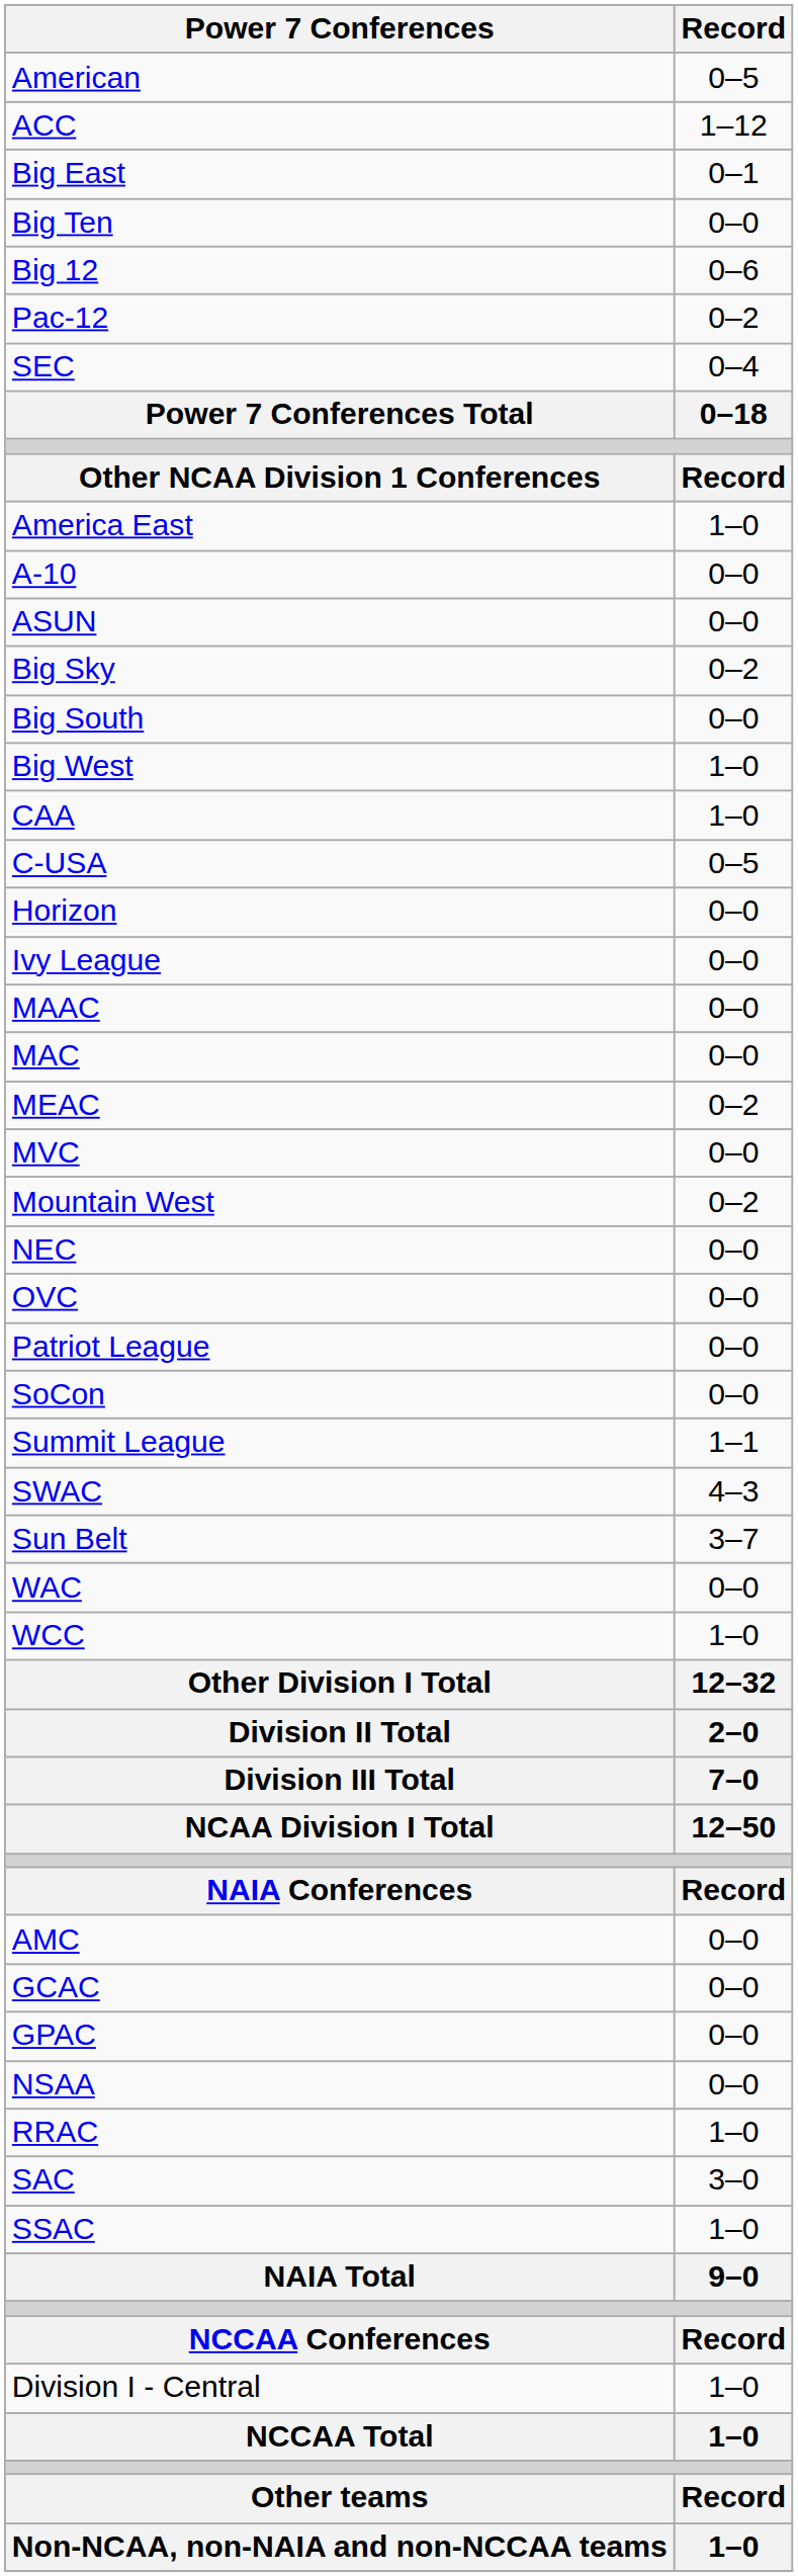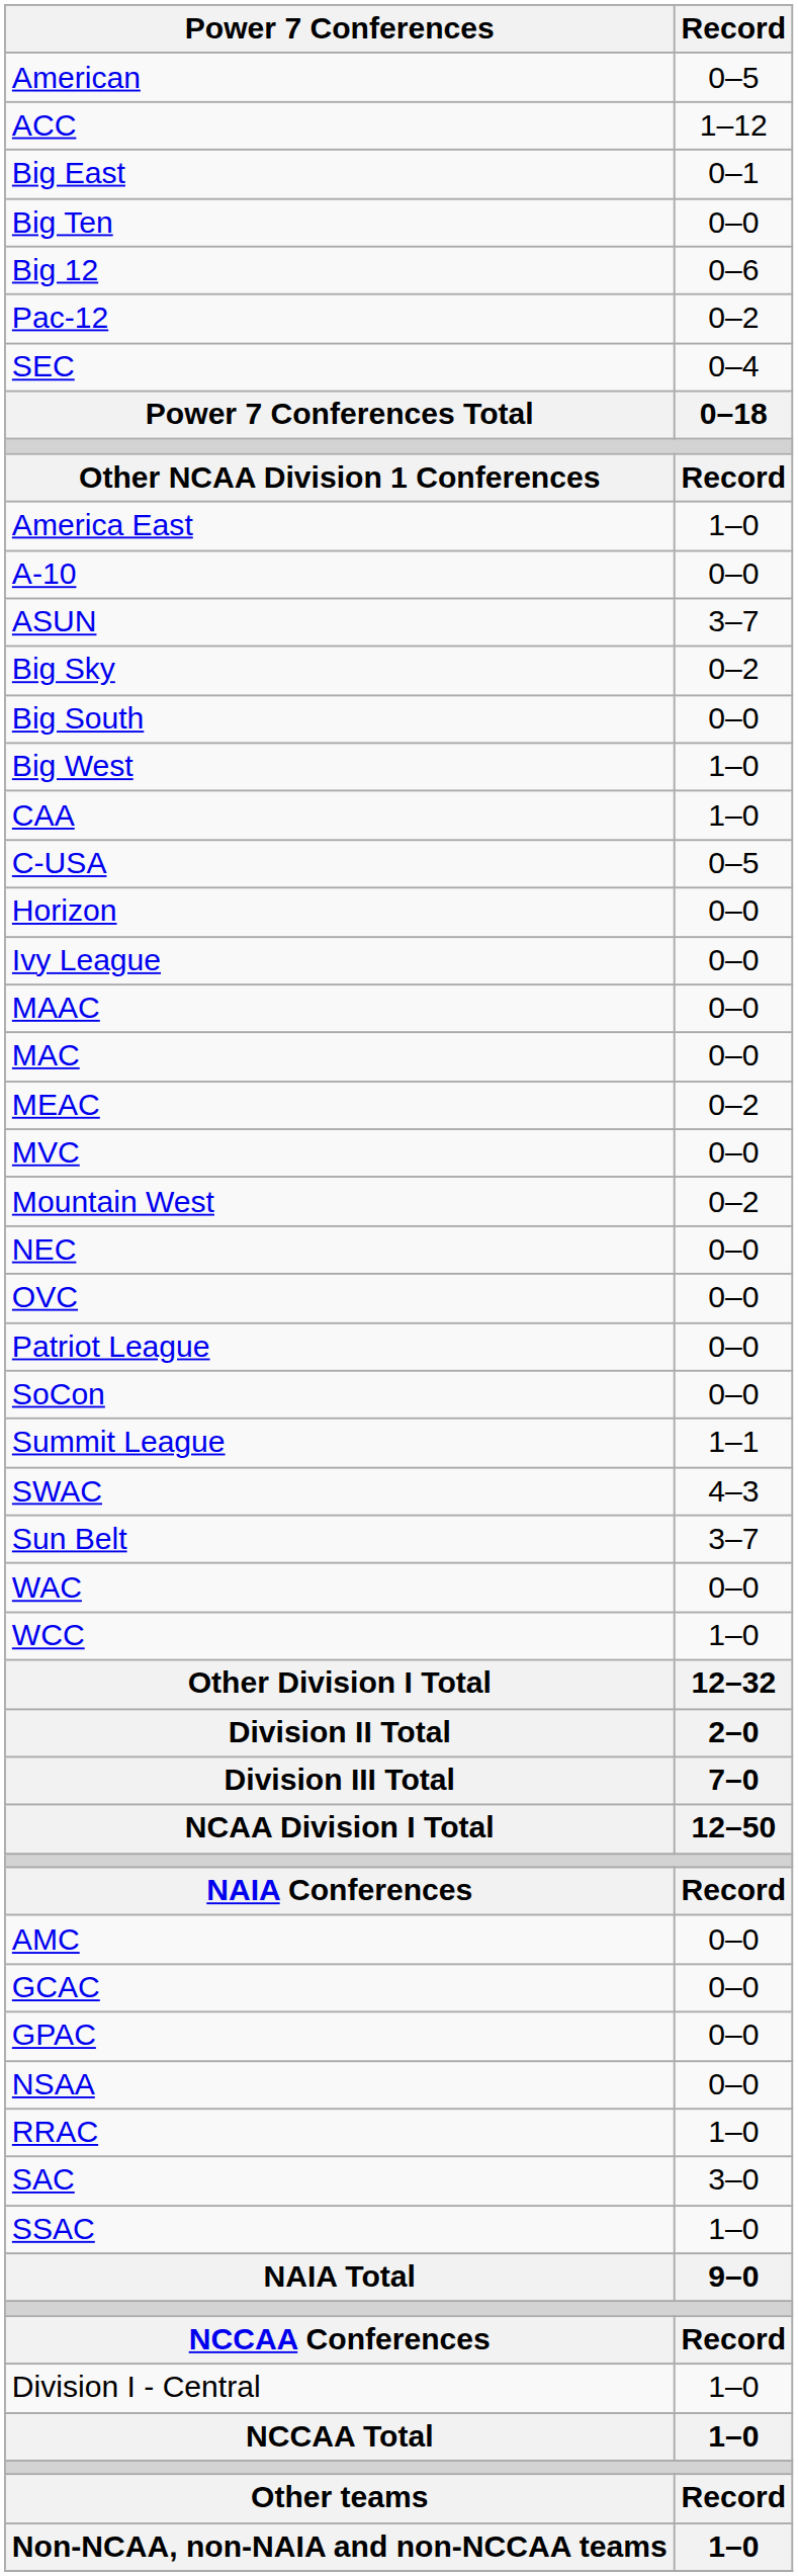 <table class="wikitable">
 <tr>
 <th>Power 7 Conferences</th>
 <th>Record</th>
 </tr>
 <tr>
 <td><a href='#'>American</a></td>
 <td align=center>0–5</td>
 </tr>
 <tr>
 <td><a href='#'>ACC</a></td>
 <td align=center>1–12</td>
 </tr>
 <tr>
 <td><a href='#'>Big East</a></td>
 <td align=center>0–1</td>
 </tr>
 <tr>
 <td><a href='#'>Big Ten</a></td>
 <td align=center>0–0</td>
 </tr>
 <tr>
 <td><a href='#'>Big 12</a></td>
 <td align=center>0–6</td>
 </tr>
 <tr>
 <td><a href='#'>Pac-12</a></td>
 <td align=center>0–2</td>
 </tr>
 <tr>
 <td><a href='#'>SEC</a></td>
 <td align=center>0–4</td>
 </tr>
 <tr>
 <th>Power 7 Conferences Total</th>
 <th>0–18</th>
 </tr>
 <tr>
 <th colspan="2" style="background:lightgrey;"></th>
 </tr>
 <tr>
 <th>Other NCAA Division 1 Conferences</th>
 <th>Record</th>
 </tr>
 <tr>
 <td><a href='#'>America East</a></td>
 <td align=center>1–0</td>
 </tr>
 <tr>
 <td><a href='#'>A-10</a></td>
 <td align=center>0–0</td>
 </tr>
 <tr>
 <td><a href='#'>ASUN</a></td>
-<td align=center>0–0</td>
+<td align=center>3–7</td>
 </tr>
 <tr>
 <td><a href='#'>Big Sky</a></td>
 <td align=center>0–2</td>
 </tr>
 <tr>
 <td><a href='#'>Big South</a></td>
 <td align=center>0–0</td>
 </tr>
 <tr>
 <td><a href='#'>Big West</a></td>
 <td align=center>1–0</td>
 </tr>
 <tr>
 <td><a href='#'>CAA</a></td>
 <td align=center>1–0</td>
 </tr>
 <tr>
 <td><a href='#'>C-USA</a></td>
 <td align=center>0–5</td>
 </tr>
 <tr>
 <td><a href='#'>Horizon</a></td>
 <td align=center>0–0</td>
 </tr>
 <tr>
 <td><a href='#'>Ivy League</a></td>
 <td align=center>0–0</td>
 </tr>
 <tr>
 <td><a href='#'>MAAC</a></td>
 <td align=center>0–0</td>
 </tr>
 <tr>
 <td><a href='#'>MAC</a></td>
 <td align=center>0–0</td>
 </tr>
 <tr>
 <td><a href='#'>MEAC</a></td>
 <td align=center>0–2</td>
 </tr>
 <tr>
 <td><a href='#'>MVC</a></td>
 <td align=center>0–0</td>
 </tr>
 <tr>
 <td><a href='#'>Mountain West</a></td>
 <td align=center>0–2</td>
 </tr>
 <tr>
 <td><a href='#'>NEC</a></td>
 <td align=center>0–0</td>
 </tr>
 <tr>
 <td><a href='#'>OVC</a></td>
 <td align=center>0–0</td>
 </tr>
 <tr>
 <td><a href='#'>Patriot League</a></td>
 <td align=center>0–0</td>
 </tr>
 <tr>
 <td><a href='#'>SoCon</a></td>
 <td align=center>0–0</td>
 </tr>
 <tr>
 <td><a href='#'>Summit League</a></td>
 <td align=center>1–1</td>
 </tr>
 <tr>
 <td><a href='#'>SWAC</a></td>
 <td align=center>4–3</td>
 </tr>
 <tr>
 <td><a href='#'>Sun Belt</a></td>
 <td align=center>3–7</td>
 </tr>
 <tr>
 <td><a href='#'>WAC</a></td>
 <td align=center>0–0</td>
 </tr>
 <tr>
 <td><a href='#'>WCC</a></td>
 <td align=center>1–0</td>
 </tr>
 <tr>
 <th>Other Division I Total</th>
 <th>12–32</th>
 </tr>
 <tr>
 <th>Division II Total</th>
 <th>2–0</th>
 </tr>
 <tr>
 <th>Division III Total</th>
 <th>7–0</th>
 </tr>
 <tr>
 <th>NCAA Division I Total</th>
 <th>12–50</th>
 </tr>
 <tr>
 <th colspan="2" style="background:lightgrey;"></th>
 </tr>
 <tr>
 <th><a href='#'>NAIA</a> Conferences</th>
 <th>Record</th>
 </tr>
 <tr>
 <td><a href='#'>AMC</a></td>
 <td align=center>0–0</td>
 </tr>
 <tr>
 <td><a href='#'>GCAC</a></td>
 <td align=center>0–0</td>
 </tr>
 <tr>
 <td><a href='#'>GPAC</a></td>
 <td align=center>0–0</td>
 </tr>
 <tr>
 <td><a href='#'>NSAA</a></td>
 <td align=center>0–0</td>
 </tr>
 <tr>
 <td><a href='#'>RRAC</a></td>
 <td align=center>1–0</td>
 </tr>
 <tr>
 <td><a href='#'>SAC</a></td>
 <td align=center>3–0</td>
 </tr>
 <tr>
 <td><a href='#'>SSAC</a></td>
 <td align=center>1–0</td>
 </tr>
 <tr>
 <th>NAIA Total</th>
 <th>9–0</th>
 </tr>
 <tr>
 <th colspan="2" style="background:lightgrey;"></th>
 </tr>
 <tr>
 <th><a href='#'>NCCAA</a> Conferences</th>
 <th>Record</th>
 </tr>
 <tr>
 <td>Division I - Central</td>
 <td align=center>1–0</td>
 </tr>
 <tr>
 <th>NCCAA Total</th>
 <th>1–0</th>
 </tr>
 <tr>
 <th colspan="2" style="background:lightgrey;"></th>
 </tr>
 <tr>
 <th>Other teams</th>
 <th>Record</th>
 </tr>
 <tr>
 <th>Non-NCAA, non-NAIA and non-NCCAA teams</th>
 <th>1–0</th>
 </tr>
 <tr>
 </tr>
 </table>
